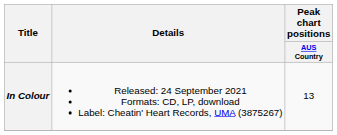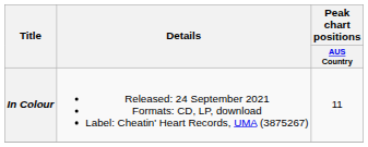 <table class="wikitable plainrowheaders" style="text-align:center;">
 <tr>
 <th rowspan="2">Title</th>
 <th rowspan="2">Details</th>
 <th colspan="1">Peak chart positions</th>
 </tr>
 <tr>
 <th style="width:3em;font-size:75%"><a href='#'>AUS</a> Country<br></th>
 </tr>
 <tr>
 <th scope="row"><em>In Colour</em></th>
 <td><br><ul><li>Released: 24 September 2021</li><li>Formats: CD, LP, download</li><li>Label: Cheatin' Heart Records, <a href='#'>UMA</a> (3875267)</li></ul></td>
-<td>13</td>
+<td>11</td>
 </tr>
 <tr>
 </tr>
 </table>
